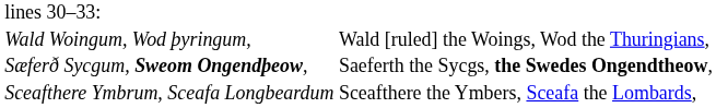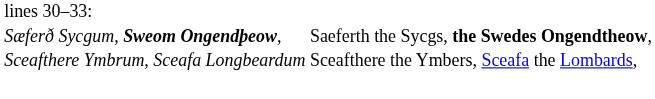 <table style="border: 0px" align=center cellpadding=2 cellspacing=0>
 <tr>
 <td>lines 30–33:</td>
-</tr>
-<tr>
-<td><em>Wald Woingum, Wod þyringum,</em></td>
-<td>Wald [ruled] the Woings, Wod the <a href='#'>Thuringians</a>,</td>
 </tr>
 <tr>
 <td><em>Sæferð Sycgum,         <strong>Sweom Ongendþeow</strong>,</em></td>
 <td>Saeferth the Sycgs, <strong>the Swedes Ongendtheow</strong>,</td>
 </tr>
 <tr>
 <td><em>Sceafthere Ymbrum, Sceafa Longbeardum</em></td>
 <td>Sceafthere the Ymbers, <a href='#'>Sceafa</a> the <a href='#'>Lombards</a>,</td>
 </tr>
 </table>
